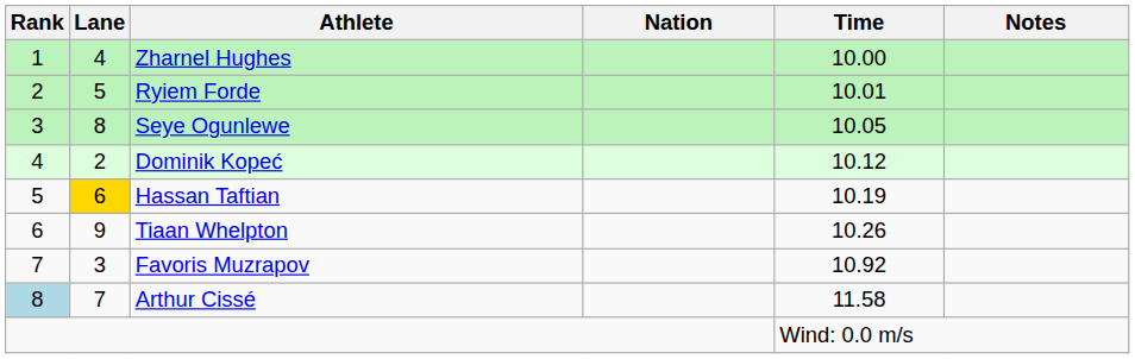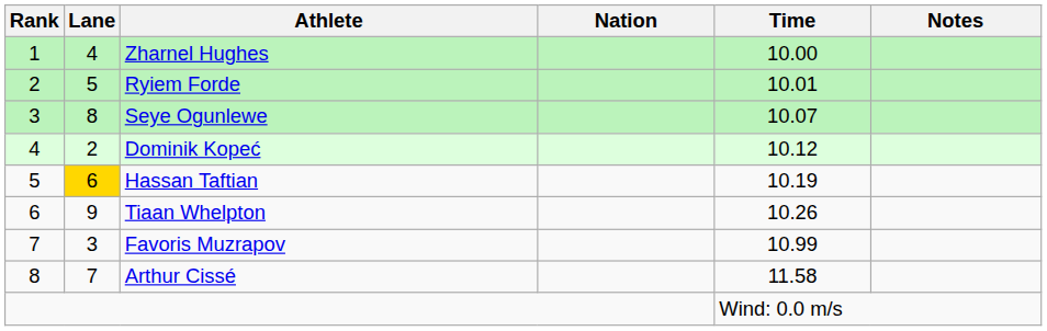 <table class="wikitable sortable" style="text-align:center;width: 65%;">
 <tr>
 <th scope="col" style="width: 10px;">Rank</th>
 <th scope="col" style="width: 10px;">Lane</th>
 <th scope="col">Athlete</th>
 <th scope="col">Nation</th>
 <th scope="col">Time</th>
 <th scope="col">Notes</th>
 </tr>
 <tr bgcolor=bbf3bb>
 <td>1</td>
 <td>4</td>
 <td align=left><a href='#'>Zharnel Hughes</a></td>
 <td align=left></td>
 <td>10.00</td>
 <td></td>
 </tr>
 <tr bgcolor=bbf3bb>
 <td>2</td>
 <td>5</td>
 <td align=left><a href='#'>Ryiem Forde</a></td>
 <td align=left></td>
 <td>10.01</td>
 <td></td>
 </tr>
 <tr bgcolor=bbf3bb>
 <td>3</td>
 <td>8</td>
 <td align=left><a href='#'>Seye Ogunlewe</a></td>
 <td align=left></td>
-<td>10.05</td>
+<td>10.07</td>
 <td></td>
 </tr>
 <tr bgcolor=ddffdd>
 <td>4</td>
 <td>2</td>
 <td align=left><a href='#'>Dominik Kopeć</a></td>
 <td align=left></td>
 <td>10.12</td>
 <td></td>
 </tr>
 <tr>
 <td>5</td>
 <td style="background: gold;">6</td>
 <td align=left><a href='#'>Hassan Taftian</a></td>
 <td align=left></td>
 <td>10.19</td>
 <td></td>
 </tr>
 <tr>
 <td>6</td>
 <td>9</td>
 <td align=left><a href='#'>Tiaan Whelpton</a></td>
 <td align=left></td>
 <td>10.26</td>
 <td></td>
 </tr>
 <tr>
 <td>7</td>
 <td>3</td>
 <td align=left><a href='#'>Favoris Muzrapov</a></td>
 <td align=left></td>
-<td>10.92</td>
+<td>10.99</td>
 <td></td>
 </tr>
 <tr>
-<td style="background: lightblue;">8</td>
+<td>8</td>
 <td>7</td>
 <td align=left><a href='#'>Arthur Cissé</a></td>
 <td align=left></td>
 <td>11.58</td>
 <td></td>
 </tr>
 <tr class="sortbottom">
 <td colspan="4"></td>
 <td colspan="2" style="text-align:left;">Wind: 0.0 m/s</td>
 </tr>
 </table>
